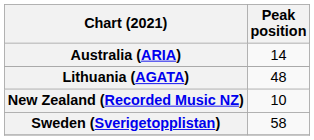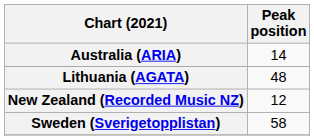 <table class="wikitable sortable plainrowheaders" style="text-align:center">
 <tr>
 <th scope="col">Chart (2021)</th>
 <th scope="col">Peak<br>position</th>
 </tr>
 <tr>
 <th scope="row">Australia (<a href='#'>ARIA</a>)</th>
 <td>14</td>
 </tr>
 <tr>
 </tr>
 <tr>
 <th scope="row">Lithuania (<a href='#'>AGATA</a>)</th>
 <td>48</td>
 </tr>
 <tr>
 <th scope="row">New Zealand (<a href='#'>Recorded Music NZ</a>)</th>
-<td>10</td>
+<td>12</td>
 </tr>
 <tr>
 <th scope="row">Sweden (<a href='#'>Sverigetopplistan</a>)</th>
 <td>58</td>
 </tr>
 <tr>
 </tr>
 <tr>
 </tr>
 <tr>
 </tr>
 </table>
